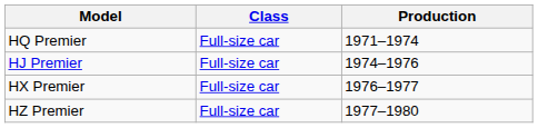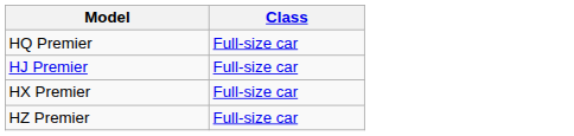 <table class="wikitable">
 <tr>
 <th style="width:200px;">Model</th>
 <th style="width:150px;"><a href='#'>Class</a></th>
-<th style="width:200px;">Production</th>
 </tr>
 <tr>
 <td valign="top">HQ Premier</td>
 <td valign="top"><a href='#'>Full-size car</a></td>
-<td valign="top">1971–1974</td>
 </tr>
 <tr>
 <td valign="top"><a href='#'>HJ Premier</a></td>
 <td valign="top"><a href='#'>Full-size car</a></td>
-<td valign="top">1974–1976</td>
 </tr>
 <tr>
 <td valign="top">HX Premier</td>
 <td valign="top"><a href='#'>Full-size car</a></td>
-<td valign="top">1976–1977</td>
 </tr>
 <tr>
 <td valign="top">HZ Premier</td>
 <td valign="top"><a href='#'>Full-size car</a></td>
-<td valign="top">1977–1980</td>
 </tr>
 </table>
